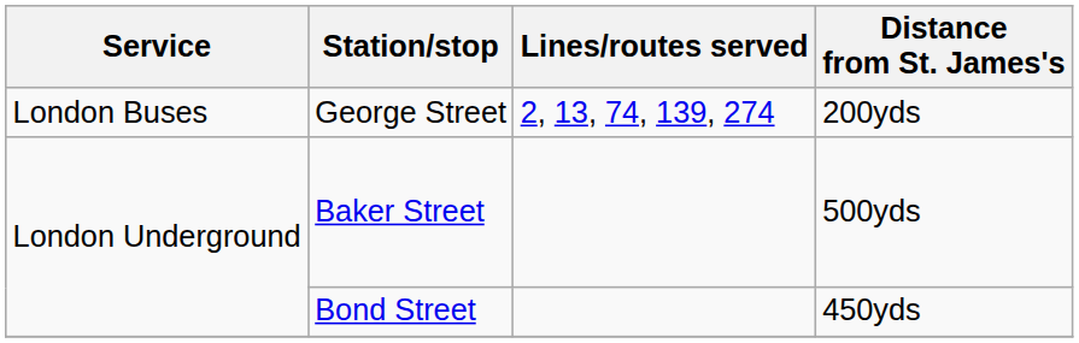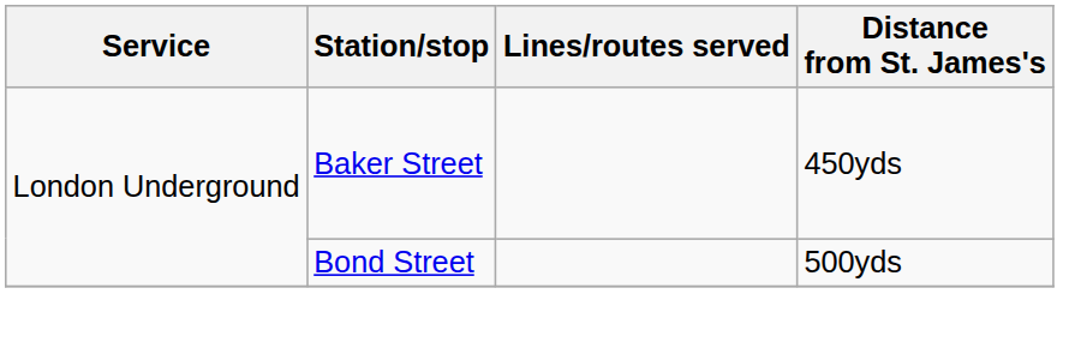 <table class="wikitable">
 <tr>
 <th>Service</th>
 <th>Station/stop</th>
 <th>Lines/routes served</th>
 <th>Distance<br>from St. James's</th>
 </tr>
 <tr>
-<td>London Buses </td>
-<td>George Street </td>
-<td><a href='#'>2</a>, <a href='#'>13</a>, <a href='#'>74</a>, <a href='#'>139</a>, <a href='#'>274</a></td>
-<td>200yds</td>
-</tr>
-<tr>
 <td rowspan="2">London Underground </td>
 <td><a href='#'>Baker Street</a></td>
 <td><br><br><br><br></td>
-<td>500yds</td>
+<td>450yds</td>
 </tr>
 <tr>
 <td><a href='#'>Bond Street</a></td>
 <td><br></td>
-<td>450yds</td>
+<td>500yds</td>
 </tr>
 <tr>
 </tr>
 </table>
